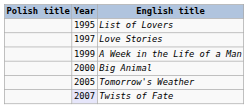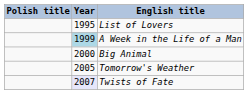 <table class="wikitable" style="font-size: 95%;">
 <tr>
 <th style="background:#b0c4de;">Polish title</th>
 <th style="background:#b0c4de;">Year</th>
 <th style="background:#b0c4de;">English title</th>
 </tr>
 <tr>
 <td></td>
 <td>1995</td>
 <td><em>List of Lovers</em></td>
 </tr>
 <tr>
 <td></td>
-<td>1997</td>
-<td><em>Love Stories</em></td>
-</tr>
-<tr>
-<td></td>
-<td>1999</td>
+<td style="background: lightblue;">1999</td>
 <td><em>A Week in the Life of a Man</em></td>
 </tr>
 <tr>
 <td></td>
 <td>2000</td>
 <td><em>Big Animal</em></td>
 </tr>
 <tr>
 <td></td>
 <td>2005</td>
 <td><em>Tomorrow's Weather</em></td>
 </tr>
 <tr>
 <td></td>
 <td style="background: lavender;">2007</td>
 <td><em>Twists of Fate</em></td>
 </tr>
 </table>
